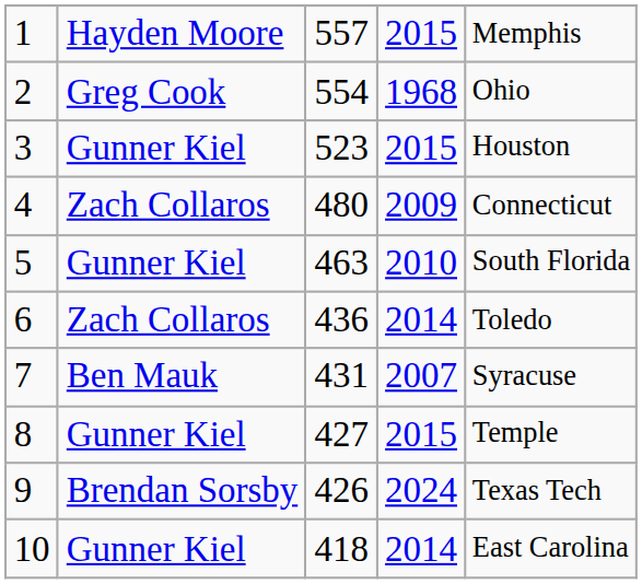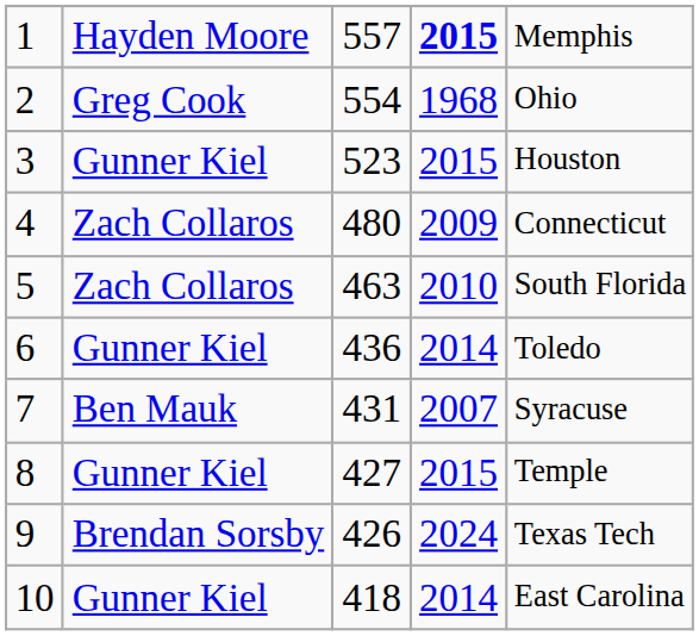 <table class="wikitable">
 <tr>
 </tr>
 <tr>
 <td>1</td>
 <td><a href='#'>Hayden Moore</a></td>
 <td>557</td>
-<td><a href='#'>2015</a></td>
+<td><strong><a href='#'>2015</a></strong></td>
 <td style="font-size:80%;">Memphis</td>
 </tr>
 <tr>
 <td>2</td>
 <td><a href='#'>Greg Cook</a></td>
 <td>554</td>
 <td><a href='#'>1968</a></td>
 <td style="font-size:80%;">Ohio</td>
 </tr>
 <tr>
 <td>3</td>
 <td><a href='#'>Gunner Kiel</a></td>
 <td>523</td>
 <td><a href='#'>2015</a></td>
 <td style="font-size:80%;">Houston</td>
 </tr>
 <tr>
 <td>4</td>
 <td><a href='#'>Zach Collaros</a></td>
 <td>480</td>
 <td><a href='#'>2009</a></td>
 <td style="font-size:80%;">Connecticut</td>
 </tr>
 <tr>
 <td>5</td>
-<td><a href='#'>Gunner Kiel</a></td>
+<td><a href='#'>Zach Collaros</a></td>
 <td>463</td>
 <td><a href='#'>2010</a></td>
 <td style="font-size:80%;">South Florida</td>
 </tr>
 <tr>
 <td>6</td>
-<td><a href='#'>Zach Collaros</a></td>
+<td><a href='#'>Gunner Kiel</a></td>
 <td>436</td>
 <td><a href='#'>2014</a></td>
 <td style="font-size:80%;">Toledo</td>
 </tr>
 <tr>
 <td>7</td>
 <td><a href='#'>Ben Mauk</a></td>
 <td>431</td>
 <td><a href='#'>2007</a></td>
 <td style="font-size:80%;">Syracuse</td>
 </tr>
 <tr>
 <td>8</td>
 <td><a href='#'>Gunner Kiel</a></td>
 <td>427</td>
 <td><a href='#'>2015</a></td>
 <td style="font-size:80%;">Temple</td>
 </tr>
 <tr>
 <td>9</td>
 <td><a href='#'>Brendan Sorsby</a></td>
 <td>426</td>
 <td><a href='#'>2024</a></td>
 <td style="font-size:80%;">Texas Tech</td>
 </tr>
 <tr>
 <td>10</td>
 <td><a href='#'>Gunner Kiel</a></td>
 <td>418</td>
 <td><a href='#'>2014</a></td>
 <td style="font-size:80%;">East Carolina</td>
 </tr>
 </table>
